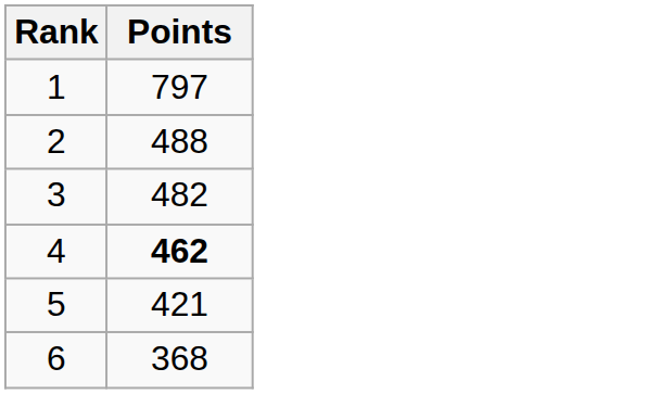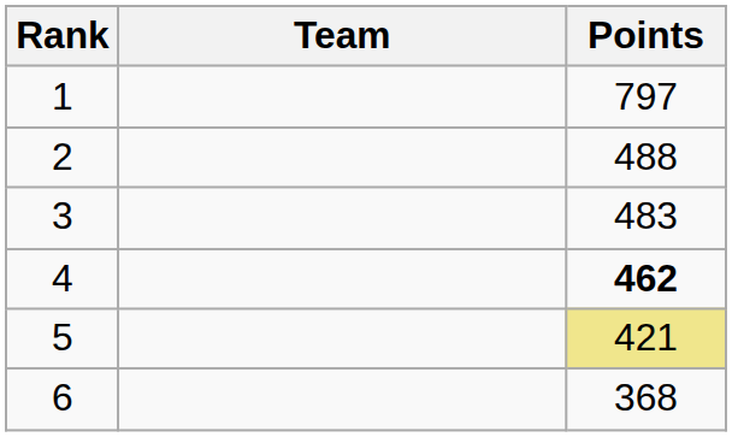 <table class="wikitable" style="text-align:center;">
 <tr>
 <th width=40>Rank</th>
+<th width=180>Team</th>
 <th width=60>Points</th>
 </tr>
 <tr>
 <td>1</td>
+<td align=left></td>
 <td>797</td>
 </tr>
 <tr>
 <td>2</td>
+<td align=left></td>
 <td>488</td>
 </tr>
 <tr>
 <td>3</td>
-<td>482</td>
+<td align=left></td>
+<td>483</td>
 </tr>
 <tr>
 <td>4</td>
+<td align=left></td>
 <td><strong>462</strong></td>
 </tr>
 <tr>
 <td>5</td>
-<td>421</td>
+<td align=left></td>
+<td style="background: khaki;">421</td>
 </tr>
 <tr>
 <td>6</td>
+<td align=left></td>
 <td>368</td>
 </tr>
 </table>
